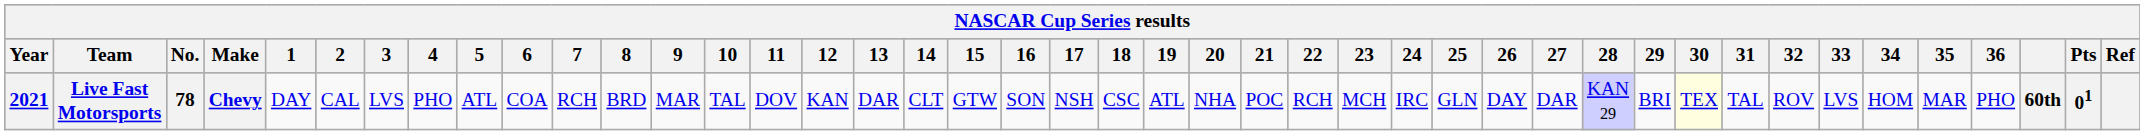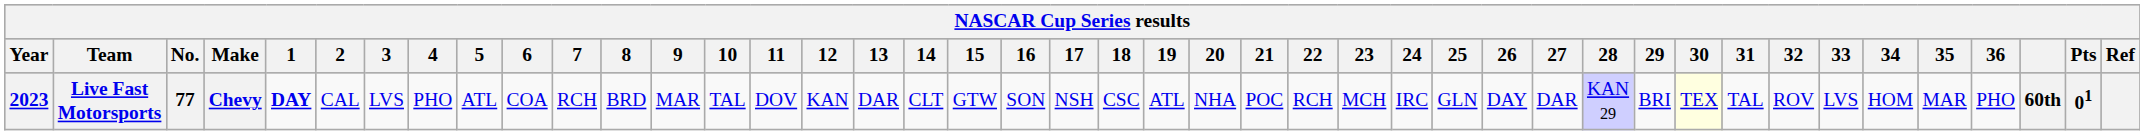 <table class="wikitable" style="text-align:center; font-size:75%">
 <tr>
 <th colspan=45><a href='#'>NASCAR Cup Series</a> results</th>
 </tr>
 <tr>
 <th>Year</th>
 <th>Team</th>
 <th>No.</th>
 <th>Make</th>
 <th>1</th>
 <th>2</th>
 <th>3</th>
 <th>4</th>
 <th>5</th>
 <th>6</th>
 <th>7</th>
 <th>8</th>
 <th>9</th>
 <th>10</th>
 <th>11</th>
 <th>12</th>
 <th>13</th>
 <th>14</th>
 <th>15</th>
 <th>16</th>
 <th>17</th>
 <th>18</th>
 <th>19</th>
 <th>20</th>
 <th>21</th>
 <th>22</th>
 <th>23</th>
 <th>24</th>
 <th>25</th>
 <th>26</th>
 <th>27</th>
 <th>28</th>
 <th>29</th>
 <th>30</th>
 <th>31</th>
 <th>32</th>
 <th>33</th>
 <th>34</th>
 <th>35</th>
 <th>36</th>
 <th></th>
 <th>Pts</th>
 <th>Ref</th>
 </tr>
 <tr>
-<th><a href='#'>2021</a></th>
+<th><a href='#'>2023</a></th>
 <th><a href='#'>Live Fast Motorsports</a></th>
-<th>78</th>
+<th>77</th>
 <th><a href='#'>Chevy</a></th>
-<td><a href='#'>DAY</a></td>
+<td><strong><a href='#'>DAY</a></strong></td>
 <td><a href='#'>CAL</a></td>
 <td><a href='#'>LVS</a></td>
 <td><a href='#'>PHO</a></td>
 <td><a href='#'>ATL</a></td>
 <td><a href='#'>COA</a></td>
 <td><a href='#'>RCH</a></td>
 <td><a href='#'>BRD</a></td>
 <td><a href='#'>MAR</a></td>
 <td><a href='#'>TAL</a></td>
 <td><a href='#'>DOV</a></td>
 <td><a href='#'>KAN</a></td>
 <td><a href='#'>DAR</a></td>
 <td><a href='#'>CLT</a></td>
 <td><a href='#'>GTW</a></td>
 <td><a href='#'>SON</a></td>
 <td><a href='#'>NSH</a></td>
 <td><a href='#'>CSC</a></td>
 <td><a href='#'>ATL</a></td>
 <td><a href='#'>NHA</a></td>
 <td><a href='#'>POC</a></td>
 <td><a href='#'>RCH</a></td>
 <td><a href='#'>MCH</a></td>
 <td><a href='#'>IRC</a></td>
 <td><a href='#'>GLN</a></td>
 <td><a href='#'>DAY</a></td>
 <td><a href='#'>DAR</a></td>
 <td style="background:#CFCFFF;"><a href='#'>KAN</a><br><small>29</small></td>
 <td><a href='#'>BRI</a></td>
 <td style="background: lightyellow;"><a href='#'>TEX</a></td>
 <td><a href='#'>TAL</a></td>
 <td><a href='#'>ROV</a></td>
 <td><a href='#'>LVS</a></td>
 <td><a href='#'>HOM</a></td>
 <td><a href='#'>MAR</a></td>
 <td><a href='#'>PHO</a></td>
 <th>60th</th>
 <th>0<sup>1</sup></th>
 <th></th>
 </tr>
 </table>
